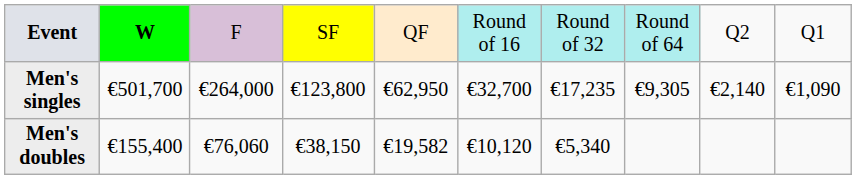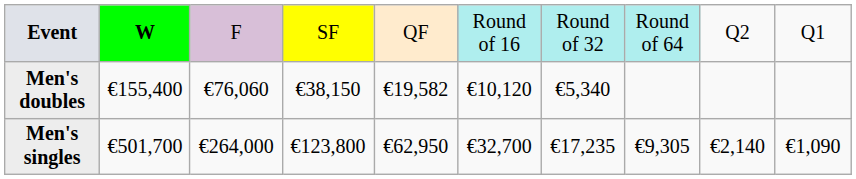 <table class=wikitable style=font-size:90%;text-align:center>
 <tr>
 <td width=130 bgcolor=dfe2e9><strong>Event</strong></td>
 <td width=80 bgcolor=lime><strong>W</strong></td>
 <td width=85 bgcolor=thistle>F</td>
 <td width=85 bgcolor=ffff00>SF</td>
 <td width=85 bgcolor=ffebcd>QF</td>
 <td width=85 bgcolor=afeeee>Round of 16</td>
 <td width=85 bgcolor=afeeee>Round of 32</td>
 <td width=85 bgcolor=afeeee>Round of 64</td>
 <td width=85>Q2</td>
 <td width=85>Q1</td>
 </tr>
 <tr>
+<th style=background:#ededed>Men's doubles</th>
+<td>€155,400</td>
+<td>€76,060</td>
+<td>€38,150</td>
+<td>€19,582</td>
+<td>€10,120</td>
+<td>€5,340</td>
+<td></td>
+<td></td>
+<td></td>
+</tr>
+<tr>
 <th style=background:#ededed>Men's singles</th>
 <td>€501,700</td>
 <td>€264,000</td>
 <td>€123,800</td>
 <td>€62,950</td>
 <td>€32,700</td>
 <td>€17,235</td>
 <td>€9,305</td>
 <td>€2,140</td>
 <td>€1,090</td>
 </tr>
-<tr>
-<th style=background:#ededed>Men's doubles</th>
-<td>€155,400</td>
-<td>€76,060</td>
-<td>€38,150</td>
-<td>€19,582</td>
-<td>€10,120</td>
-<td>€5,340</td>
-<td></td>
-<td></td>
-<td></td>
-</tr>
 </table>
